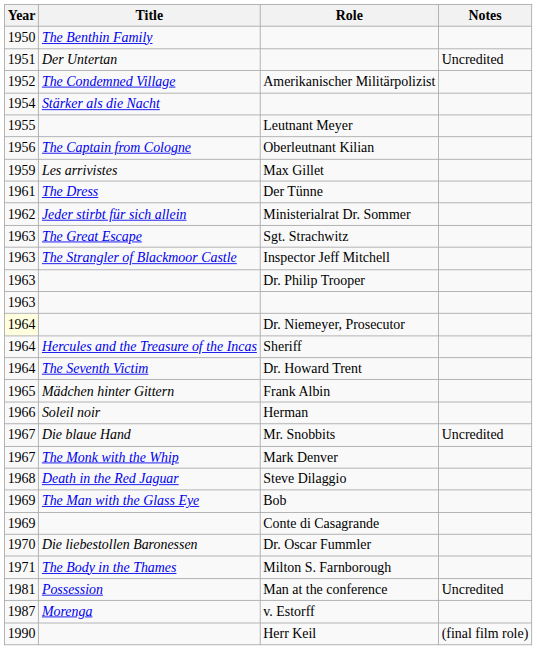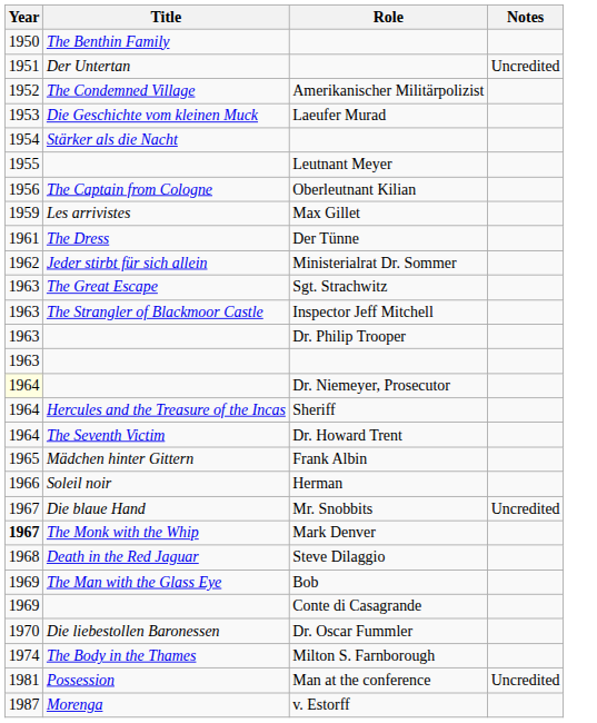 <table class="wikitable">
 <tr>
 <th>Year</th>
 <th>Title</th>
 <th>Role</th>
 <th>Notes</th>
 </tr>
 <tr>
 <td>1950</td>
 <td><em><a href='#'>The Benthin Family</a></em></td>
 <td></td>
 <td></td>
 </tr>
 <tr>
 <td>1951</td>
 <td><em>Der Untertan</em></td>
 <td></td>
 <td>Uncredited</td>
 </tr>
 <tr>
 <td>1952</td>
 <td><em><a href='#'>The Condemned Village</a></em></td>
 <td>Amerikanischer Militärpolizist</td>
+<td></td>
+</tr>
+<tr>
+<td>1953</td>
+<td><em><a href='#'>Die Geschichte vom kleinen Muck</a></em></td>
+<td>Laeufer Murad</td>
 <td></td>
 </tr>
 <tr>
 <td>1954</td>
 <td><em><a href='#'>Stärker als die Nacht</a></em></td>
 <td></td>
 <td></td>
 </tr>
 <tr>
 <td>1955</td>
 <td><em></em></td>
 <td>Leutnant Meyer</td>
 <td></td>
 </tr>
 <tr>
 <td>1956</td>
 <td><em><a href='#'>The Captain from Cologne</a></em></td>
 <td>Oberleutnant Kilian</td>
 <td></td>
 </tr>
 <tr>
 <td>1959</td>
 <td><em>Les arrivistes</em></td>
 <td>Max Gillet</td>
 <td></td>
 </tr>
 <tr>
 <td>1961</td>
 <td><em><a href='#'>The Dress</a></em></td>
 <td>Der Tünne</td>
 <td></td>
 </tr>
 <tr>
 <td>1962</td>
 <td><em><a href='#'>Jeder stirbt für sich allein</a></em></td>
 <td>Ministerialrat Dr. Sommer</td>
 <td></td>
 </tr>
 <tr>
 <td>1963</td>
 <td><em><a href='#'>The Great Escape</a></em></td>
 <td>Sgt. Strachwitz</td>
 <td></td>
 </tr>
 <tr>
 <td>1963</td>
 <td><em><a href='#'>The Strangler of Blackmoor Castle</a></em></td>
 <td>Inspector Jeff Mitchell</td>
 <td></td>
 </tr>
 <tr>
 <td>1963</td>
 <td><em></em></td>
 <td>Dr. Philip Trooper</td>
 <td></td>
 </tr>
 <tr>
 <td>1963</td>
 <td><em></em></td>
 <td></td>
 <td></td>
 </tr>
 <tr>
 <td style="background: lightyellow;">1964</td>
 <td><em></em></td>
 <td>Dr. Niemeyer, Prosecutor</td>
 <td></td>
 </tr>
 <tr>
 <td>1964</td>
 <td><em><a href='#'>Hercules and the Treasure of the Incas</a></em></td>
 <td>Sheriff</td>
 <td></td>
 </tr>
 <tr>
 <td>1964</td>
 <td><em><a href='#'>The Seventh Victim</a></em></td>
 <td>Dr. Howard Trent</td>
 <td></td>
 </tr>
 <tr>
 <td>1965</td>
 <td><em>Mädchen hinter Gittern</em></td>
 <td>Frank Albin</td>
 <td></td>
 </tr>
 <tr>
 <td>1966</td>
 <td><em>Soleil noir</em></td>
 <td>Herman</td>
 <td></td>
 </tr>
 <tr>
 <td>1967</td>
 <td><em>Die blaue Hand</em></td>
 <td>Mr. Snobbits</td>
 <td>Uncredited</td>
 </tr>
 <tr>
-<td>1967</td>
+<td><strong>1967</strong></td>
 <td><em><a href='#'>The Monk with the Whip</a></em></td>
 <td>Mark Denver</td>
 <td></td>
 </tr>
 <tr>
 <td>1968</td>
 <td><em><a href='#'>Death in the Red Jaguar</a></em></td>
 <td>Steve Dilaggio</td>
 <td></td>
 </tr>
 <tr>
 <td>1969</td>
 <td><em><a href='#'>The Man with the Glass Eye</a></em></td>
 <td>Bob</td>
 <td></td>
 </tr>
 <tr>
 <td>1969</td>
 <td><em></em></td>
 <td>Conte di Casagrande</td>
 <td></td>
 </tr>
 <tr>
 <td>1970</td>
 <td><em>Die liebestollen Baronessen</em></td>
 <td>Dr. Oscar Fummler</td>
 <td></td>
 </tr>
 <tr>
-<td>1971</td>
+<td>1974</td>
 <td><em><a href='#'>The Body in the Thames</a></em></td>
 <td>Milton S. Farnborough</td>
 <td></td>
 </tr>
 <tr>
 <td>1981</td>
 <td><em><a href='#'>Possession</a></em></td>
 <td>Man at the conference</td>
 <td>Uncredited</td>
 </tr>
 <tr>
 <td>1987</td>
 <td><em><a href='#'>Morenga</a></em></td>
 <td>v. Estorff</td>
 <td></td>
 </tr>
-<tr>
-<td>1990</td>
-<td><em></em></td>
-<td>Herr Keil</td>
-<td>(final film role)</td>
-</tr>
 </table>
